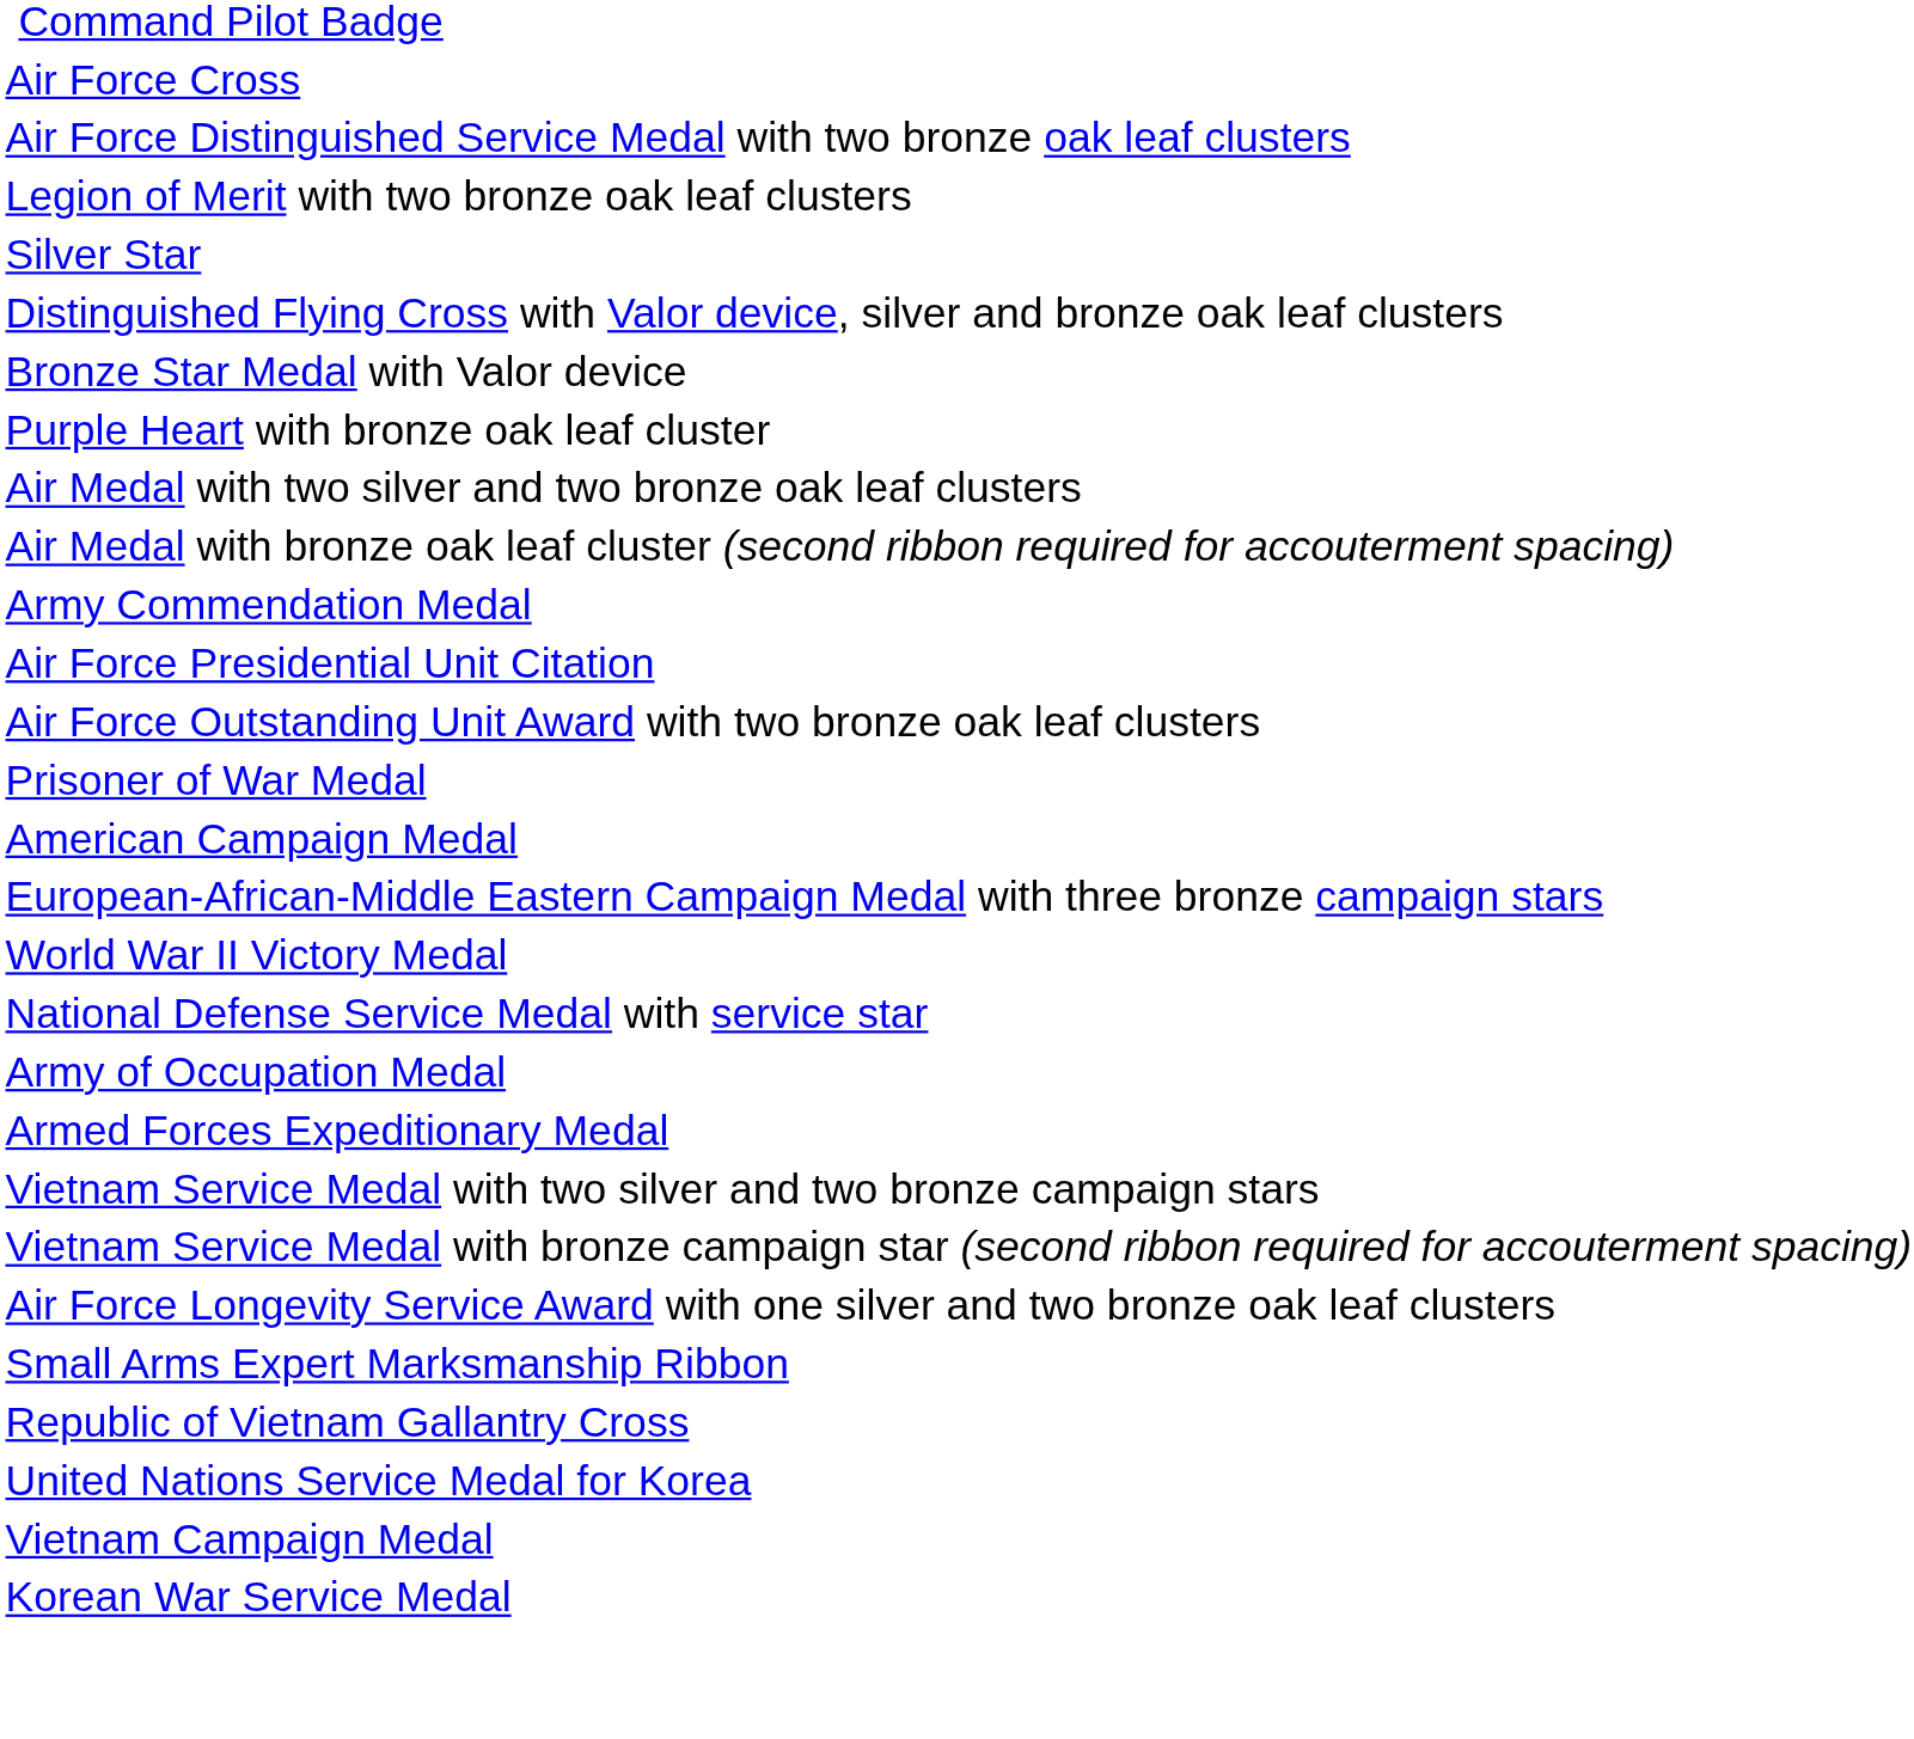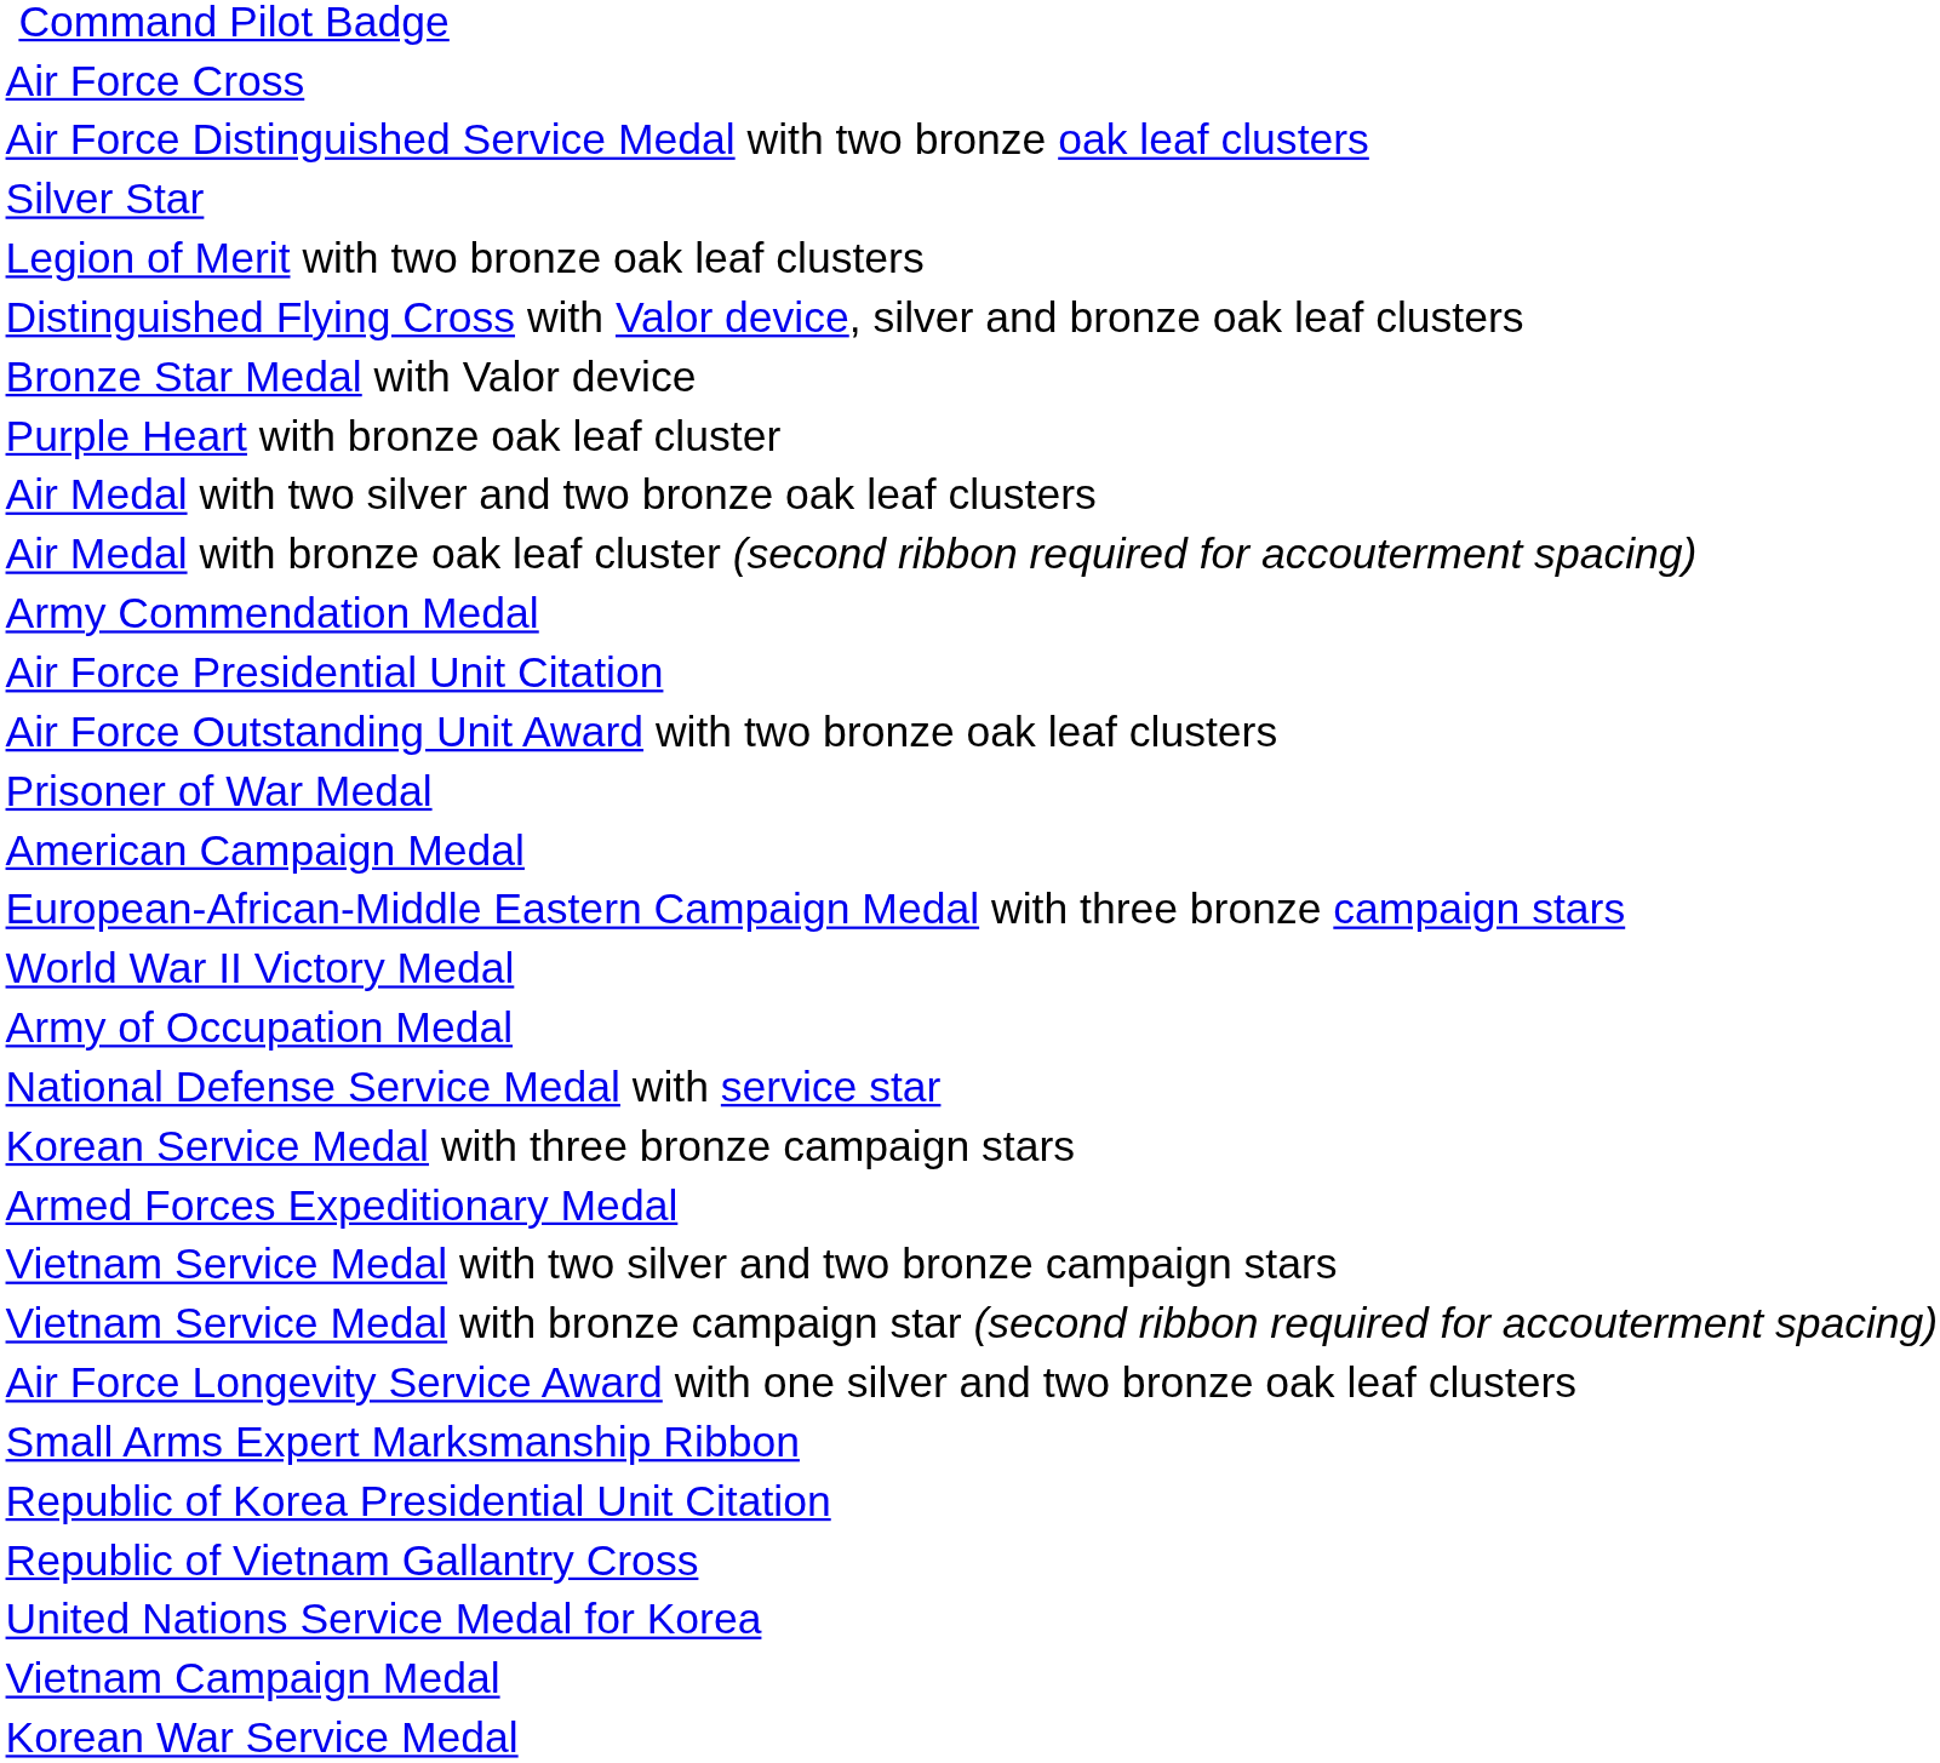 <table>
 <tr>
 <td colspan="2">  <a href='#'>Command Pilot Badge</a></td>
 </tr>
 <tr>
 <td></td>
 <td><a href='#'>Air Force Cross</a></td>
 </tr>
 <tr>
 <td></td>
 <td><a href='#'>Air Force Distinguished Service Medal</a> with two bronze <a href='#'>oak leaf clusters</a></td>
 </tr>
 <tr>
 <td></td>
-<td><a href='#'>Legion of Merit</a> with two bronze oak leaf clusters</td>
+<td><a href='#'>Silver Star</a></td>
 </tr>
 <tr>
 <td></td>
-<td><a href='#'>Silver Star</a></td>
+<td><a href='#'>Legion of Merit</a> with two bronze oak leaf clusters</td>
 </tr>
 <tr>
 <td></td>
 <td><a href='#'>Distinguished Flying Cross</a> with <a href='#'>Valor device</a>, silver and bronze oak leaf clusters</td>
 </tr>
 <tr>
 <td></td>
 <td><a href='#'>Bronze Star Medal</a> with Valor device</td>
 </tr>
 <tr>
 <td></td>
 <td><a href='#'>Purple Heart</a> with bronze oak leaf cluster</td>
 </tr>
 <tr>
 <td></td>
 <td><a href='#'>Air Medal</a> with two silver and two bronze oak leaf clusters</td>
 </tr>
 <tr>
 <td></td>
 <td><a href='#'>Air Medal</a> with bronze oak leaf cluster <em>(second ribbon required for accouterment spacing)</em></td>
 </tr>
 <tr>
 <td></td>
 <td><a href='#'>Army Commendation Medal</a></td>
 </tr>
 <tr>
 <td></td>
 <td><a href='#'>Air Force Presidential Unit Citation</a></td>
 </tr>
 <tr>
 <td></td>
 <td><a href='#'>Air Force Outstanding Unit Award</a> with two bronze oak leaf clusters</td>
 </tr>
 <tr>
 <td></td>
 <td><a href='#'>Prisoner of War Medal</a></td>
 </tr>
 <tr>
 <td></td>
 <td><a href='#'>American Campaign Medal</a></td>
 </tr>
 <tr>
 <td></td>
 <td><a href='#'>European-African-Middle Eastern Campaign Medal</a> with three bronze <a href='#'>campaign stars</a></td>
 </tr>
 <tr>
 <td></td>
 <td><a href='#'>World War II Victory Medal</a></td>
 </tr>
 <tr>
 <td></td>
+<td><a href='#'>Army of Occupation Medal</a></td>
+</tr>
+<tr>
+<td></td>
 <td><a href='#'>National Defense Service Medal</a> with <a href='#'>service star</a></td>
 </tr>
 <tr>
 <td></td>
-<td><a href='#'>Army of Occupation Medal</a></td>
+<td><a href='#'>Korean Service Medal</a> with three bronze campaign stars</td>
 </tr>
 <tr>
 <td></td>
 <td><a href='#'>Armed Forces Expeditionary Medal</a></td>
 </tr>
 <tr>
 <td></td>
 <td><a href='#'>Vietnam Service Medal</a> with two silver and two bronze campaign stars</td>
 </tr>
 <tr>
 <td></td>
 <td><a href='#'>Vietnam Service Medal</a> with bronze campaign star <em>(second ribbon required for accouterment spacing)</em></td>
 </tr>
 <tr>
 <td></td>
 <td><a href='#'>Air Force Longevity Service Award</a> with one silver and two bronze oak leaf clusters</td>
 </tr>
 <tr>
 <td></td>
 <td><a href='#'>Small Arms Expert Marksmanship Ribbon</a></td>
 </tr>
 <tr>
 <td></td>
+<td><a href='#'>Republic of Korea Presidential Unit Citation</a></td>
+</tr>
+<tr>
+<td></td>
 <td><a href='#'>Republic of Vietnam Gallantry Cross</a></td>
 </tr>
 <tr>
 <td></td>
 <td><a href='#'>United Nations Service Medal for Korea</a></td>
 </tr>
 <tr>
 <td></td>
 <td><a href='#'>Vietnam Campaign Medal</a></td>
 </tr>
 <tr>
 <td></td>
 <td><a href='#'>Korean War Service Medal</a></td>
 </tr>
 </table>
